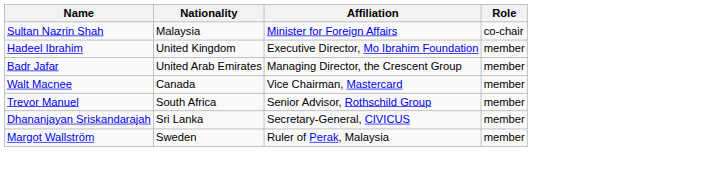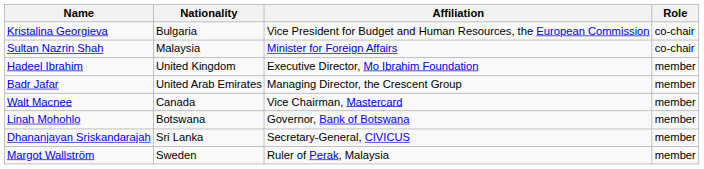 <table class="wikitable">
 <tr>
 <th>Name</th>
 <th>Nationality</th>
 <th>Affiliation</th>
 <th>Role</th>
+</tr>
+<tr>
+<td><a href='#'>Kristalina Georgieva</a></td>
+<td>Bulgaria</td>
+<td>Vice President for Budget and Human Resources, the <a href='#'>European Commission</a></td>
+<td>co-chair</td>
 </tr>
 <tr>
 <td><a href='#'>Sultan Nazrin Shah</a></td>
 <td>Malaysia</td>
 <td><a href='#'>Minister for Foreign Affairs</a></td>
 <td>co-chair</td>
 </tr>
 <tr>
 <td><a href='#'>Hadeel Ibrahim</a></td>
 <td>United Kingdom</td>
 <td>Executive Director, <a href='#'>Mo Ibrahim Foundation</a></td>
 <td>member</td>
 </tr>
 <tr>
 <td><a href='#'>Badr Jafar</a></td>
 <td>United Arab Emirates</td>
 <td>Managing Director, the Crescent Group</td>
 <td>member</td>
 </tr>
 <tr>
 <td><a href='#'>Walt Macnee</a></td>
 <td>Canada</td>
 <td>Vice Chairman, <a href='#'>Mastercard</a></td>
 <td>member</td>
 </tr>
 <tr>
-<td><a href='#'>Trevor Manuel</a></td>
-<td>South Africa</td>
-<td>Senior Advisor, <a href='#'>Rothschild Group</a></td>
+<td><a href='#'>Linah Mohohlo</a></td>
+<td>Botswana</td>
+<td>Governor, <a href='#'>Bank of Botswana</a></td>
 <td>member</td>
 </tr>
 <tr>
 <td><a href='#'>Dhananjayan Sriskandarajah</a></td>
 <td>Sri Lanka</td>
 <td>Secretary-General, <a href='#'>CIVICUS</a></td>
 <td>member</td>
 </tr>
 <tr>
 <td><a href='#'>Margot Wallström</a></td>
 <td>Sweden</td>
 <td>Ruler of <a href='#'>Perak</a>, Malaysia</td>
 <td>member</td>
 </tr>
 </table>
